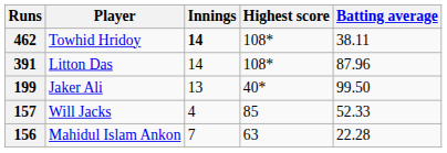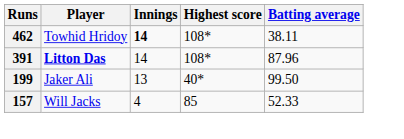 <table class="wikitable">
 <tr>
 <th>Runs</th>
 <th>Player</th>
 <th>Innings</th>
 <th>Highest score</th>
 <th><a href='#'>Batting average</a></th>
 </tr>
 <tr>
 <th>462</th>
 <td><a href='#'>Towhid Hridoy</a></td>
 <td><strong>14</strong></td>
 <td>108*</td>
 <td>38.11</td>
 </tr>
 <tr>
 <th>391</th>
-<td><a href='#'>Litton Das</a></td>
+<td><strong><a href='#'>Litton Das</a></strong></td>
 <td>14</td>
 <td>108*</td>
 <td>87.96</td>
 </tr>
 <tr>
 <th>199</th>
 <td><a href='#'>Jaker Ali</a></td>
 <td>13</td>
 <td>40*</td>
 <td>99.50</td>
 </tr>
 <tr>
 <th>157</th>
 <td><a href='#'>Will Jacks</a></td>
 <td>4</td>
 <td>85</td>
 <td>52.33</td>
 </tr>
-<tr>
-<th>156</th>
-<td><a href='#'>Mahidul Islam Ankon</a></td>
-<td>7</td>
-<td>63</td>
-<td>22.28</td>
-</tr>
 </table>
